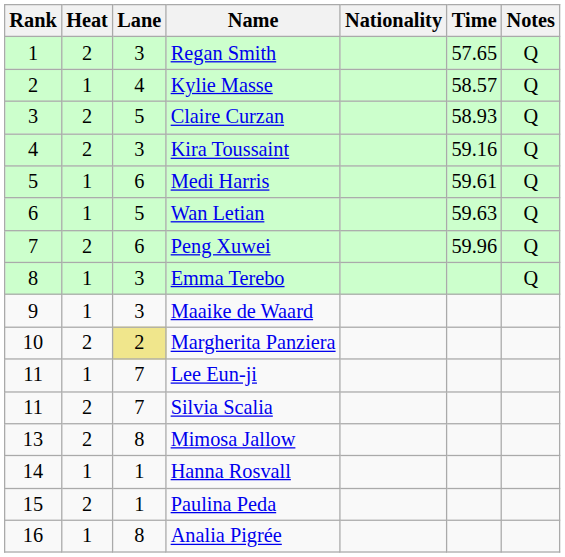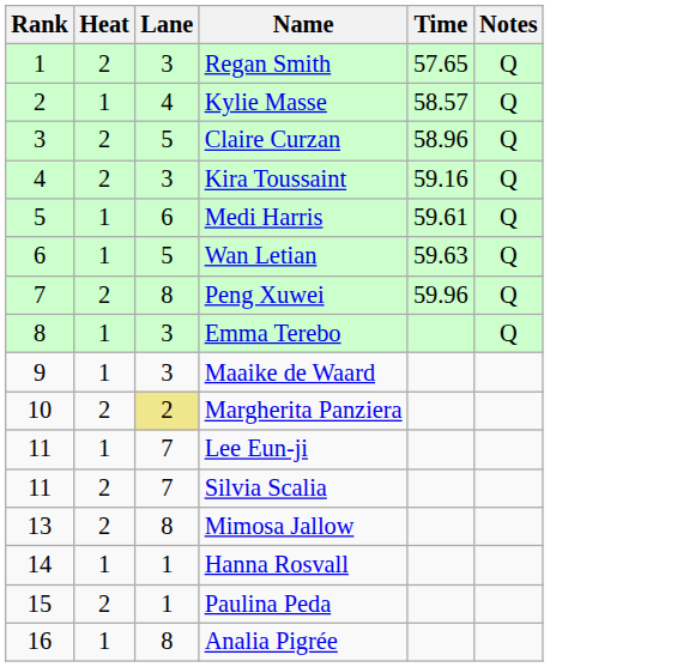 <table class="wikitable sortable" style="text-align:center">
 <tr>
 <th>Rank</th>
 <th>Heat</th>
 <th>Lane</th>
 <th>Name</th>
-<th>Nationality</th>
 <th>Time</th>
 <th>Notes</th>
 </tr>
 <tr bgcolor=ccffcc>
 <td>1</td>
 <td>2</td>
 <td>3</td>
 <td align=left><a href='#'>Regan Smith</a></td>
-<td align=left></td>
 <td>57.65</td>
 <td>Q</td>
 </tr>
 <tr bgcolor=ccffcc>
 <td>2</td>
 <td>1</td>
 <td>4</td>
 <td align=left><a href='#'>Kylie Masse</a></td>
-<td align=left></td>
 <td>58.57</td>
 <td>Q</td>
 </tr>
 <tr bgcolor=ccffcc>
 <td>3</td>
 <td>2</td>
 <td>5</td>
 <td align=left><a href='#'>Claire Curzan</a></td>
-<td align=left></td>
-<td>58.93</td>
+<td>58.96</td>
 <td>Q</td>
 </tr>
 <tr bgcolor=ccffcc>
 <td>4</td>
 <td>2</td>
 <td>3</td>
 <td align=left><a href='#'>Kira Toussaint</a></td>
-<td align=left></td>
 <td>59.16</td>
 <td>Q</td>
 </tr>
 <tr bgcolor=ccffcc>
 <td>5</td>
 <td>1</td>
 <td>6</td>
 <td align=left><a href='#'>Medi Harris</a></td>
-<td align=left></td>
 <td>59.61</td>
 <td>Q</td>
 </tr>
 <tr bgcolor=ccffcc>
 <td>6</td>
 <td>1</td>
 <td>5</td>
 <td align=left><a href='#'>Wan Letian</a></td>
-<td align=left></td>
 <td>59.63</td>
 <td>Q</td>
 </tr>
 <tr bgcolor=ccffcc>
 <td>7</td>
 <td>2</td>
-<td>6</td>
+<td>8</td>
 <td align=left><a href='#'>Peng Xuwei</a></td>
-<td align=left></td>
 <td>59.96</td>
 <td>Q</td>
 </tr>
 <tr bgcolor=ccffcc>
 <td>8</td>
 <td>1</td>
 <td>3</td>
 <td align=left><a href='#'>Emma Terebo</a></td>
-<td align=left></td>
 <td></td>
 <td>Q</td>
 </tr>
 <tr>
 <td>9</td>
 <td>1</td>
 <td>3</td>
 <td align=left><a href='#'>Maaike de Waard</a></td>
-<td align=left></td>
 <td></td>
 <td></td>
 </tr>
 <tr>
 <td>10</td>
 <td>2</td>
 <td style="background: khaki;">2</td>
 <td align=left><a href='#'>Margherita Panziera</a></td>
-<td align=left></td>
 <td></td>
 <td></td>
 </tr>
 <tr>
 <td>11</td>
 <td>1</td>
 <td>7</td>
 <td align=left><a href='#'>Lee Eun-ji</a></td>
-<td align=left></td>
 <td></td>
 <td></td>
 </tr>
 <tr>
 <td>11</td>
 <td>2</td>
 <td>7</td>
 <td align=left><a href='#'>Silvia Scalia</a></td>
-<td align=left></td>
 <td></td>
 <td></td>
 </tr>
 <tr>
 <td>13</td>
 <td>2</td>
 <td>8</td>
 <td align=left><a href='#'>Mimosa Jallow</a></td>
-<td align=left></td>
 <td></td>
 <td></td>
 </tr>
 <tr>
 <td>14</td>
 <td>1</td>
 <td>1</td>
 <td align=left><a href='#'>Hanna Rosvall</a></td>
-<td align=left></td>
 <td></td>
 <td></td>
 </tr>
 <tr>
 <td>15</td>
 <td>2</td>
 <td>1</td>
 <td align=left><a href='#'>Paulina Peda</a></td>
-<td align=left></td>
 <td></td>
 <td></td>
 </tr>
 <tr>
 <td>16</td>
 <td>1</td>
 <td>8</td>
 <td align=left><a href='#'>Analia Pigrée</a></td>
-<td align=left></td>
 <td></td>
 <td></td>
 </tr>
 </table>
